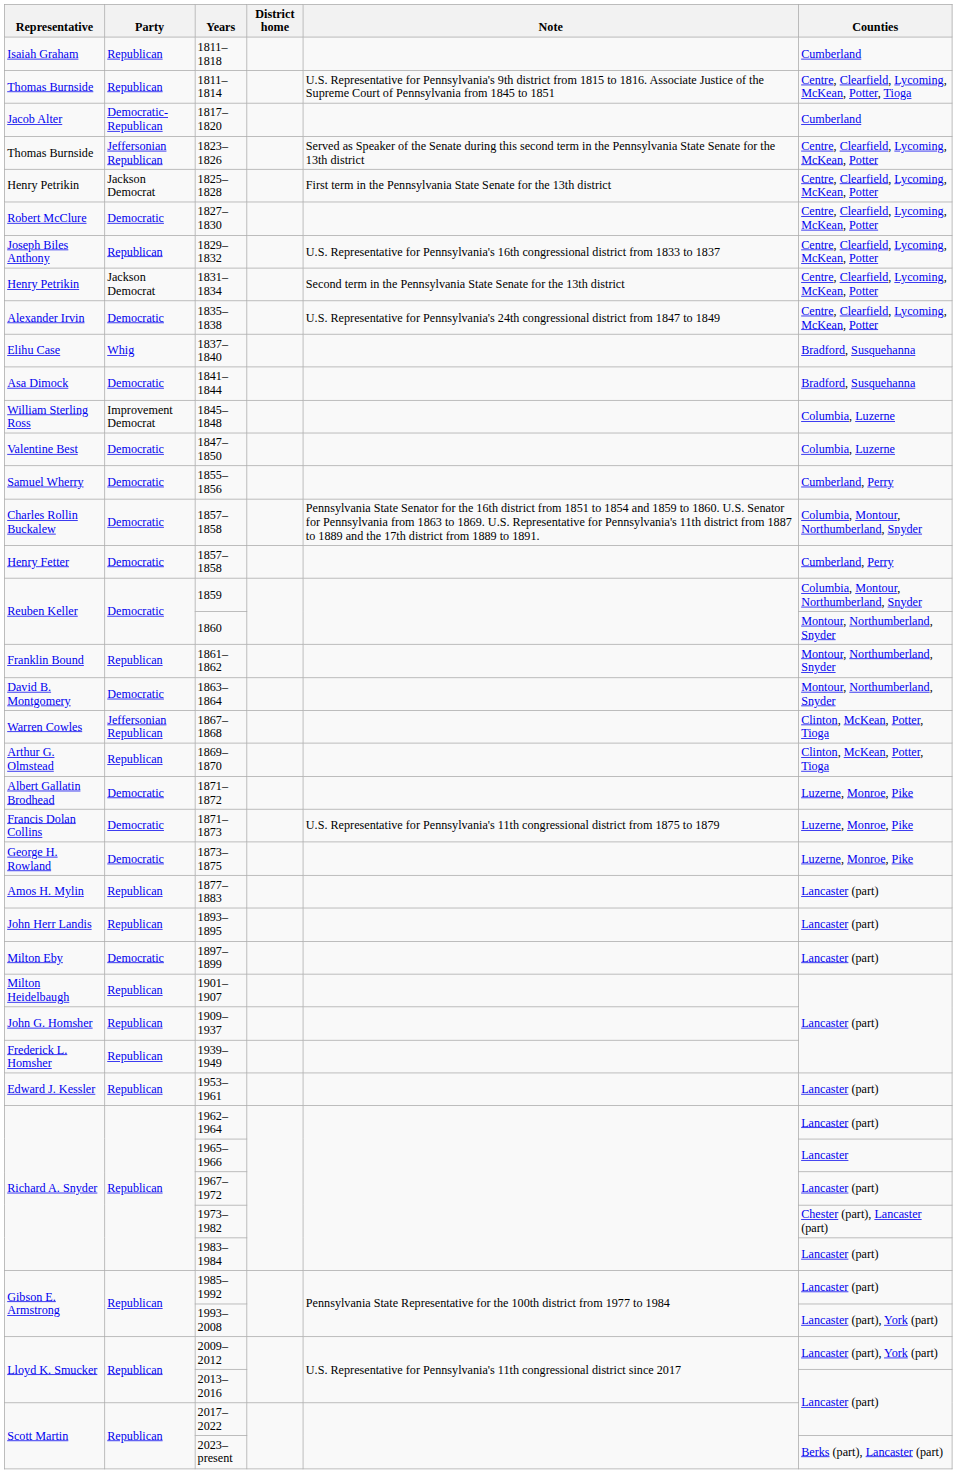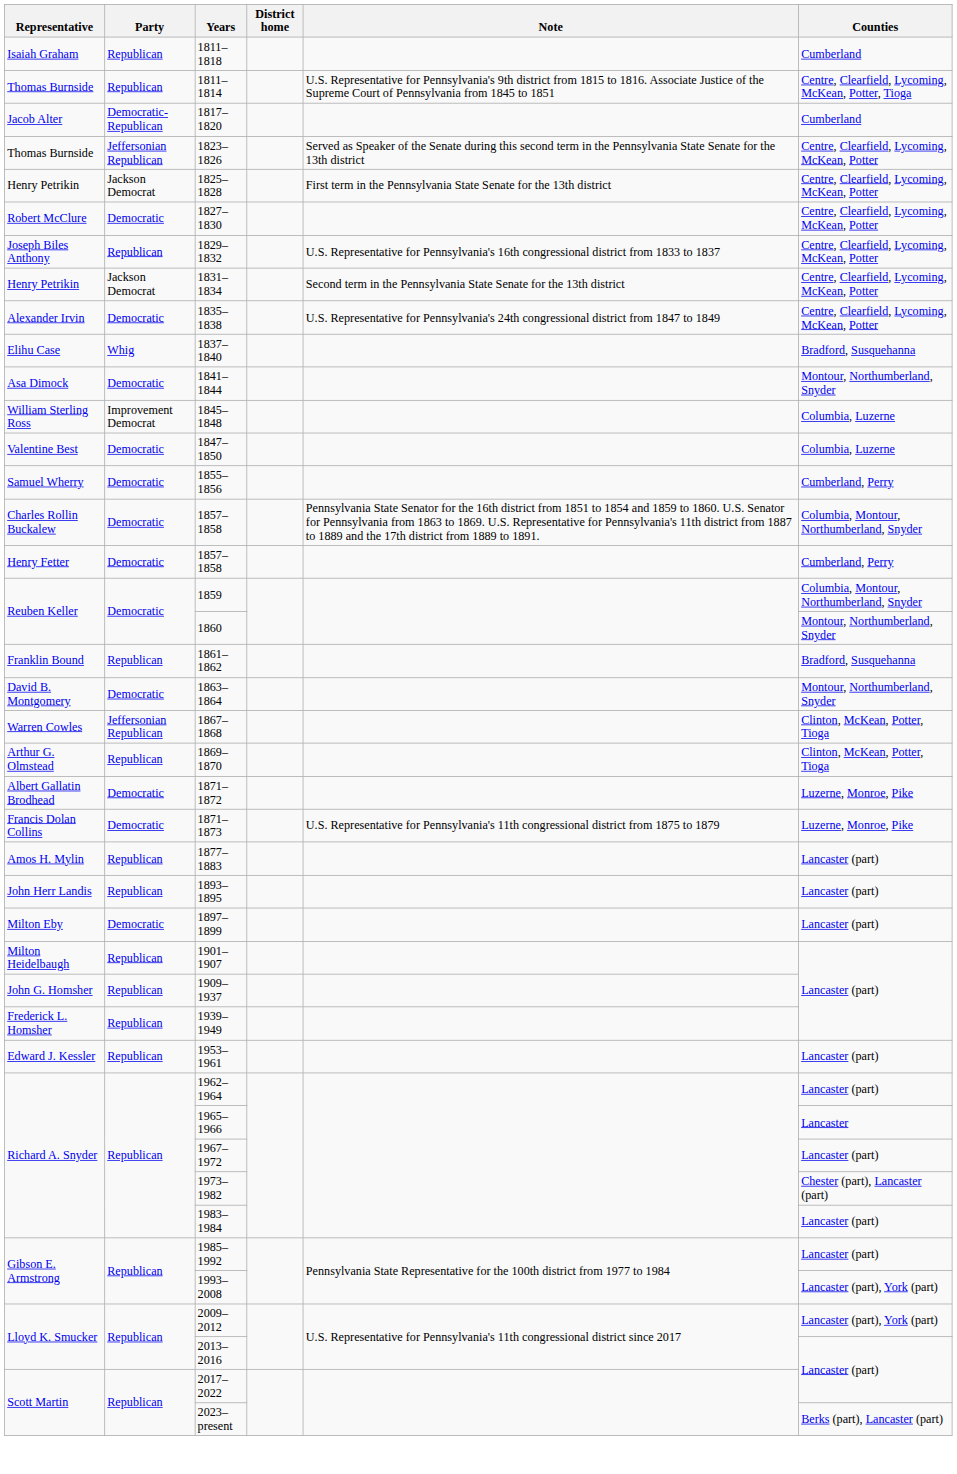 <table class=wikitable>
 <tr valign=bottom>
 <th>Representative</th>
 <th>Party</th>
 <th>Years</th>
 <th>District home</th>
 <th>Note</th>
 <th>Counties</th>
 </tr>
 <tr>
 <td><a href='#'>Isaiah Graham</a></td>
 <td><a href='#'>Republican</a></td>
 <td>1811–1818</td>
 <td></td>
 <td></td>
 <td><a href='#'>Cumberland</a></td>
 </tr>
 <tr>
 <td><a href='#'>Thomas Burnside</a></td>
 <td><a href='#'>Republican</a></td>
 <td>1811–1814</td>
 <td></td>
 <td>U.S. Representative for Pennsylvania's 9th district from 1815 to 1816.  Associate Justice of the Supreme Court of Pennsylvania from 1845 to 1851</td>
 <td><a href='#'>Centre</a>, <a href='#'>Clearfield</a>, <a href='#'>Lycoming</a>, <a href='#'>McKean</a>, <a href='#'>Potter</a>, <a href='#'>Tioga</a></td>
 </tr>
 <tr>
 <td><a href='#'>Jacob Alter</a></td>
 <td><a href='#'>Democratic-Republican</a></td>
 <td>1817–1820</td>
 <td></td>
 <td></td>
 <td><a href='#'>Cumberland</a></td>
 </tr>
 <tr>
 <td>Thomas Burnside</td>
 <td><a href='#'>Jeffersonian Republican</a></td>
 <td>1823–1826</td>
 <td></td>
 <td>Served as Speaker of the Senate during this second term in the Pennsylvania State Senate for the 13th district</td>
 <td><a href='#'>Centre</a>, <a href='#'>Clearfield</a>, <a href='#'>Lycoming</a>, <a href='#'>McKean</a>, <a href='#'>Potter</a></td>
 </tr>
 <tr>
 <td>Henry Petrikin</td>
 <td>Jackson Democrat</td>
 <td>1825–1828</td>
 <td></td>
 <td>First term in the Pennsylvania State Senate for the 13th district</td>
 <td><a href='#'>Centre</a>, <a href='#'>Clearfield</a>, <a href='#'>Lycoming</a>, <a href='#'>McKean</a>, <a href='#'>Potter</a></td>
 </tr>
 <tr>
 <td><a href='#'>Robert McClure</a></td>
 <td><a href='#'>Democratic</a></td>
 <td>1827–1830</td>
 <td></td>
 <td></td>
 <td><a href='#'>Centre</a>, <a href='#'>Clearfield</a>, <a href='#'>Lycoming</a>, <a href='#'>McKean</a>, <a href='#'>Potter</a></td>
 </tr>
 <tr>
 <td><a href='#'>Joseph Biles Anthony</a></td>
 <td><a href='#'>Republican</a></td>
 <td>1829–1832</td>
 <td></td>
 <td>U.S. Representative for Pennsylvania's 16th congressional district from 1833 to 1837</td>
 <td><a href='#'>Centre</a>, <a href='#'>Clearfield</a>, <a href='#'>Lycoming</a>, <a href='#'>McKean</a>, <a href='#'>Potter</a></td>
 </tr>
 <tr>
 <td><a href='#'>Henry Petrikin</a></td>
 <td>Jackson Democrat</td>
 <td>1831–1834</td>
 <td></td>
 <td>Second term in the Pennsylvania State Senate for the 13th district</td>
 <td><a href='#'>Centre</a>, <a href='#'>Clearfield</a>, <a href='#'>Lycoming</a>, <a href='#'>McKean</a>, <a href='#'>Potter</a></td>
 </tr>
 <tr>
 <td><a href='#'>Alexander Irvin</a></td>
 <td><a href='#'>Democratic</a></td>
 <td>1835–1838</td>
 <td></td>
 <td>U.S. Representative for Pennsylvania's 24th congressional district from 1847 to 1849</td>
 <td><a href='#'>Centre</a>, <a href='#'>Clearfield</a>, <a href='#'>Lycoming</a>, <a href='#'>McKean</a>, <a href='#'>Potter</a></td>
 </tr>
 <tr>
 <td><a href='#'>Elihu Case</a></td>
 <td><a href='#'>Whig</a></td>
 <td>1837–1840</td>
 <td></td>
 <td></td>
 <td><a href='#'>Bradford</a>, <a href='#'>Susquehanna</a></td>
 </tr>
 <tr>
 <td><a href='#'>Asa Dimock</a></td>
 <td><a href='#'>Democratic</a></td>
 <td>1841–1844</td>
 <td></td>
 <td></td>
-<td><a href='#'>Bradford</a>, <a href='#'>Susquehanna</a></td>
+<td><a href='#'>Montour</a>, <a href='#'>Northumberland</a>, <a href='#'>Snyder</a></td>
 </tr>
 <tr>
 <td><a href='#'>William Sterling Ross</a></td>
 <td>Improvement Democrat</td>
 <td>1845–1848</td>
 <td></td>
 <td></td>
 <td><a href='#'>Columbia</a>, <a href='#'>Luzerne</a></td>
 </tr>
 <tr>
 <td><a href='#'>Valentine Best</a></td>
 <td><a href='#'>Democratic</a></td>
 <td>1847–1850</td>
 <td></td>
 <td></td>
 <td><a href='#'>Columbia</a>, <a href='#'>Luzerne</a></td>
 </tr>
 <tr>
 <td><a href='#'>Samuel Wherry</a></td>
 <td><a href='#'>Democratic</a></td>
 <td>1855–1856</td>
 <td></td>
 <td></td>
 <td><a href='#'>Cumberland</a>, <a href='#'>Perry</a></td>
 </tr>
 <tr>
 <td><a href='#'>Charles Rollin Buckalew</a></td>
 <td><a href='#'>Democratic</a></td>
 <td>1857–1858</td>
 <td></td>
 <td>Pennsylvania State Senator for the 16th district from 1851 to 1854 and 1859 to 1860.  U.S. Senator for Pennsylvania from 1863 to 1869.  U.S. Representative for Pennsylvania's 11th district from 1887 to 1889 and the 17th district from 1889 to 1891.</td>
 <td><a href='#'>Columbia</a>, <a href='#'>Montour</a>, <a href='#'>Northumberland</a>, <a href='#'>Snyder</a></td>
 </tr>
 <tr>
 <td><a href='#'>Henry Fetter</a></td>
 <td><a href='#'>Democratic</a></td>
 <td>1857–1858</td>
 <td></td>
 <td></td>
 <td><a href='#'>Cumberland</a>, <a href='#'>Perry</a></td>
 </tr>
 <tr>
 <td rowspan=2><a href='#'>Reuben Keller</a></td>
 <td rowspan=2><a href='#'>Democratic</a></td>
 <td>1859</td>
 <td rowspan=2> </td>
 <td rowspan=2> </td>
 <td><a href='#'>Columbia</a>, <a href='#'>Montour</a>, <a href='#'>Northumberland</a>, <a href='#'>Snyder</a></td>
 </tr>
 <tr>
 <td>1860</td>
 <td><a href='#'>Montour</a>, <a href='#'>Northumberland</a>, <a href='#'>Snyder</a></td>
 </tr>
 <tr>
 <td><a href='#'>Franklin Bound</a></td>
 <td><a href='#'>Republican</a></td>
 <td>1861–1862</td>
 <td></td>
 <td></td>
-<td><a href='#'>Montour</a>, <a href='#'>Northumberland</a>, <a href='#'>Snyder</a></td>
+<td><a href='#'>Bradford</a>, <a href='#'>Susquehanna</a></td>
 </tr>
 <tr>
 <td><a href='#'>David B. Montgomery</a></td>
 <td><a href='#'>Democratic</a></td>
 <td>1863–1864</td>
 <td></td>
 <td></td>
 <td><a href='#'>Montour</a>, <a href='#'>Northumberland</a>, <a href='#'>Snyder</a></td>
 </tr>
 <tr>
 <td><a href='#'>Warren Cowles</a></td>
 <td><a href='#'>Jeffersonian Republican</a></td>
 <td>1867–1868</td>
 <td></td>
 <td></td>
 <td><a href='#'>Clinton</a>, <a href='#'>McKean</a>, <a href='#'>Potter</a>, <a href='#'>Tioga</a></td>
 </tr>
 <tr>
 <td><a href='#'>Arthur G. Olmstead</a></td>
 <td><a href='#'>Republican</a></td>
 <td>1869–1870</td>
 <td></td>
 <td></td>
 <td><a href='#'>Clinton</a>, <a href='#'>McKean</a>, <a href='#'>Potter</a>, <a href='#'>Tioga</a></td>
 </tr>
 <tr>
 <td><a href='#'>Albert Gallatin Brodhead</a></td>
 <td><a href='#'>Democratic</a></td>
 <td>1871–1872</td>
 <td></td>
 <td></td>
 <td><a href='#'>Luzerne</a>, <a href='#'>Monroe</a>, <a href='#'>Pike</a></td>
 </tr>
 <tr>
 <td><a href='#'>Francis Dolan Collins</a></td>
 <td><a href='#'>Democratic</a></td>
 <td>1871–1873</td>
 <td></td>
 <td>U.S. Representative for Pennsylvania's 11th congressional district from 1875 to 1879</td>
-<td><a href='#'>Luzerne</a>, <a href='#'>Monroe</a>, <a href='#'>Pike</a></td>
-</tr>
-<tr>
-<td><a href='#'>George H. Rowland</a></td>
-<td><a href='#'>Democratic</a></td>
-<td>1873–1875</td>
-<td></td>
-<td></td>
 <td><a href='#'>Luzerne</a>, <a href='#'>Monroe</a>, <a href='#'>Pike</a></td>
 </tr>
 <tr>
 <td><a href='#'>Amos H. Mylin</a></td>
 <td><a href='#'>Republican</a></td>
 <td>1877–1883</td>
 <td></td>
 <td></td>
 <td><a href='#'>Lancaster</a> (part)</td>
 </tr>
 <tr>
 <td><a href='#'>John Herr Landis</a></td>
 <td><a href='#'>Republican</a></td>
 <td>1893–1895</td>
 <td></td>
 <td></td>
 <td><a href='#'>Lancaster</a> (part)</td>
 </tr>
 <tr>
 <td><a href='#'>Milton Eby</a></td>
 <td><a href='#'>Democratic</a></td>
 <td>1897–1899</td>
 <td></td>
 <td></td>
 <td><a href='#'>Lancaster</a> (part)</td>
 </tr>
 <tr>
 <td><a href='#'>Milton Heidelbaugh</a></td>
 <td><a href='#'>Republican</a></td>
 <td>1901–1907</td>
 <td></td>
 <td></td>
 <td rowspan=3><a href='#'>Lancaster</a> (part)</td>
 </tr>
 <tr>
 <td><a href='#'>John G. Homsher</a></td>
 <td><a href='#'>Republican</a></td>
 <td>1909–1937</td>
 <td></td>
 <td></td>
 </tr>
 <tr>
 <td><a href='#'>Frederick L. Homsher</a></td>
 <td><a href='#'>Republican</a></td>
 <td>1939–1949</td>
 <td></td>
 <td></td>
 </tr>
 <tr>
 <td><a href='#'>Edward J. Kessler</a></td>
 <td><a href='#'>Republican</a></td>
 <td>1953–1961</td>
 <td></td>
 <td></td>
 <td><a href='#'>Lancaster</a> (part)</td>
 </tr>
 <tr>
 <td rowspan=5><a href='#'>Richard A. Snyder</a></td>
 <td rowspan=5><a href='#'>Republican</a></td>
 <td>1962–1964</td>
 <td rowspan=5> </td>
 <td rowspan=5> </td>
 <td><a href='#'>Lancaster</a> (part)</td>
 </tr>
 <tr>
 <td>1965–1966</td>
 <td><a href='#'>Lancaster</a></td>
 </tr>
 <tr>
 <td>1967–1972</td>
 <td><a href='#'>Lancaster</a> (part)</td>
 </tr>
 <tr>
 <td>1973–1982</td>
 <td><a href='#'>Chester</a> (part), <a href='#'>Lancaster</a> (part)</td>
 </tr>
 <tr>
 <td>1983–1984</td>
 <td><a href='#'>Lancaster</a> (part)</td>
 </tr>
 <tr>
 <td rowspan=2><a href='#'>Gibson E. Armstrong</a></td>
 <td rowspan=2><a href='#'>Republican</a></td>
 <td>1985–1992</td>
 <td rowspan=2> </td>
 <td rowspan=2>Pennsylvania State Representative for the 100th district from 1977 to 1984</td>
 <td><a href='#'>Lancaster</a> (part)</td>
 </tr>
 <tr>
 <td>1993–2008</td>
 <td><a href='#'>Lancaster</a> (part), <a href='#'>York</a> (part)</td>
 </tr>
 <tr>
 <td rowspan=2><a href='#'>Lloyd K. Smucker</a></td>
 <td rowspan=2><a href='#'>Republican</a></td>
 <td>2009–2012</td>
 <td rowspan=2> </td>
 <td rowspan=2>U.S. Representative for Pennsylvania's 11th congressional district since 2017</td>
 <td><a href='#'>Lancaster</a> (part), <a href='#'>York</a> (part)</td>
 </tr>
 <tr>
 <td>2013–2016</td>
 <td rowspan=2><a href='#'>Lancaster</a> (part)</td>
 </tr>
 <tr>
 <td rowspan=2><a href='#'>Scott Martin</a></td>
 <td rowspan=2><a href='#'>Republican</a></td>
 <td>2017–2022</td>
 <td rowspan=2> </td>
 <td rowspan=2> </td>
 </tr>
 <tr>
 <td>2023–present</td>
 <td><a href='#'>Berks</a> (part), <a href='#'>Lancaster</a> (part)</td>
 </tr>
 </table>
